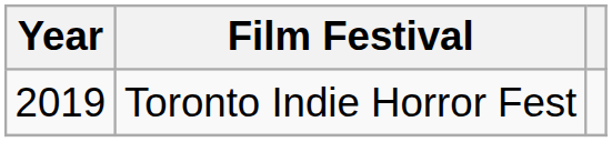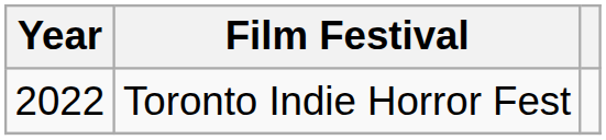 <table class="wikitable sortable">
 <tr>
 <th>Year</th>
 <th>Film Festival</th>
 <th></th>
 </tr>
 <tr>
-<td>2019</td>
+<td>2022</td>
 <td>Toronto Indie Horror Fest</td>
 <td></td>
 </tr>
 <tr>
 </tr>
 </table>
